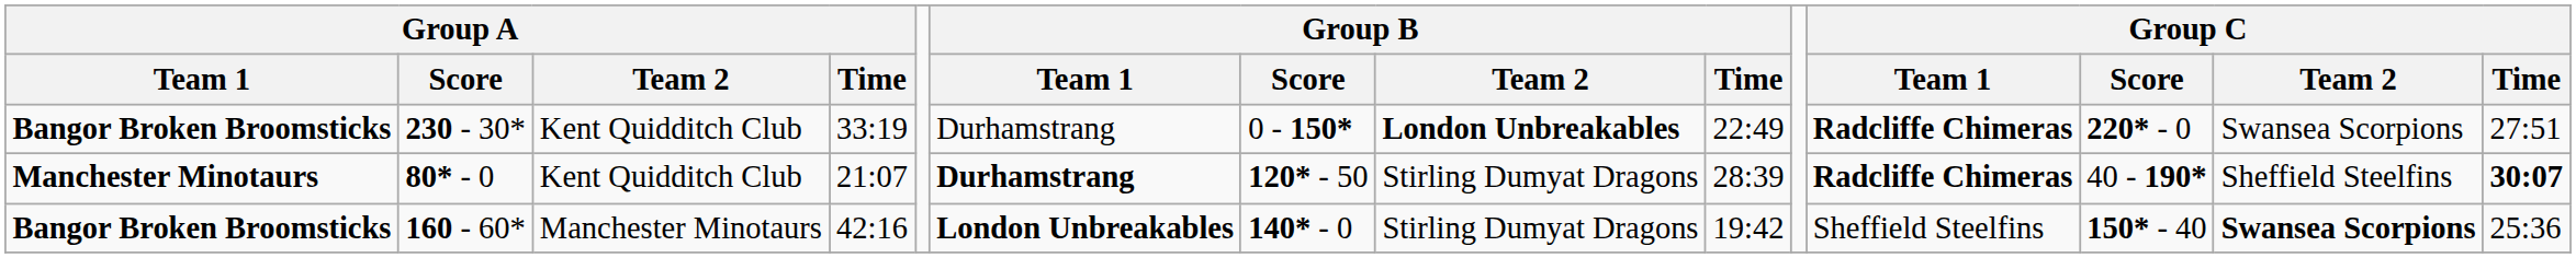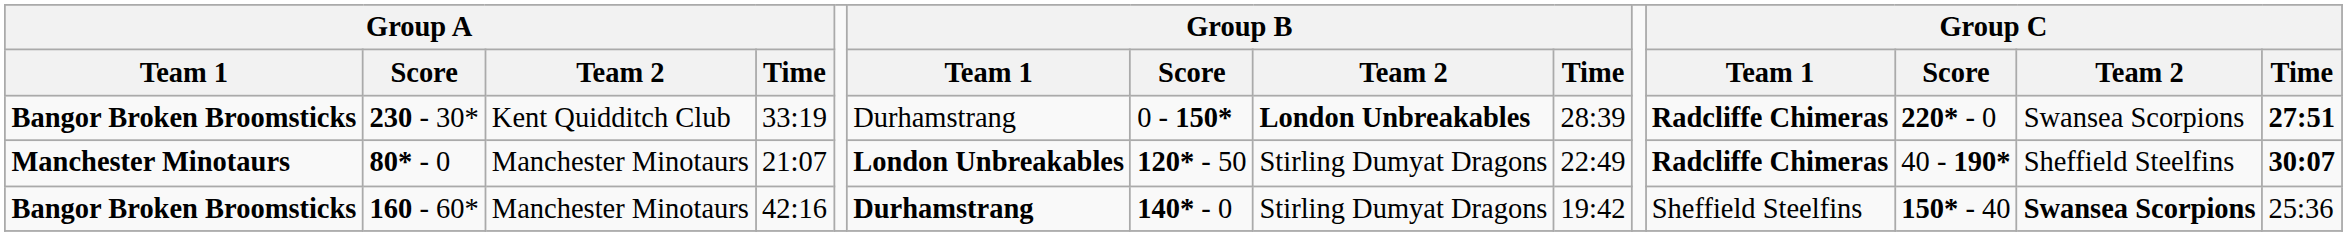 <table class="wikitable">
 <tr>
 <th colspan="4">Group A</th>
 <td rowspan="5"></td>
 <th colspan="4">Group B</th>
 <td rowspan="5"></td>
 <th colspan="4">Group C</th>
 </tr>
 <tr>
 <th>Team 1</th>
 <th>Score</th>
 <th>Team 2</th>
 <th>Time</th>
 <th>Team 1</th>
 <th>Score</th>
 <th>Team 2</th>
 <th>Time</th>
 <th>Team 1</th>
 <th>Score</th>
 <th>Team 2</th>
 <th>Time</th>
 </tr>
 <tr>
 <td><strong>Bangor Broken Broomsticks</strong></td>
 <td><strong>230</strong> - 30*</td>
 <td>Kent Quidditch Club</td>
 <td>33:19</td>
 <td>Durhamstrang</td>
 <td>0 - <strong>150*</strong></td>
 <td><strong>London Unbreakables</strong></td>
-<td>22:49</td>
+<td>28:39</td>
 <td><strong>Radcliffe Chimeras</strong></td>
 <td><strong>220*</strong> - 0</td>
 <td>Swansea Scorpions</td>
-<td>27:51</td>
+<td><strong>27:51</strong></td>
 </tr>
 <tr>
 <td><strong>Manchester Minotaurs</strong></td>
 <td><strong>80*</strong> - 0</td>
-<td>Kent Quidditch Club</td>
+<td>Manchester Minotaurs</td>
 <td>21:07</td>
-<td><strong>Durhamstrang</strong></td>
+<td><strong>London Unbreakables</strong></td>
 <td><strong>120*</strong> - 50</td>
 <td>Stirling Dumyat Dragons</td>
-<td>28:39</td>
+<td>22:49</td>
 <td><strong>Radcliffe Chimeras</strong></td>
 <td>40 - <strong>190*</strong></td>
 <td>Sheffield Steelfins</td>
 <td><strong>30:07</strong></td>
 </tr>
 <tr>
 <td><strong>Bangor Broken Broomsticks</strong></td>
 <td><strong>160</strong> - 60*</td>
 <td>Manchester Minotaurs</td>
 <td>42:16</td>
-<td><strong>London Unbreakables</strong></td>
+<td><strong>Durhamstrang</strong></td>
 <td><strong>140*</strong> - 0</td>
 <td>Stirling Dumyat Dragons</td>
 <td>19:42</td>
 <td>Sheffield Steelfins</td>
 <td><strong>150*</strong> - 40</td>
 <td><strong>Swansea Scorpions</strong></td>
 <td>25:36</td>
 </tr>
 </table>
